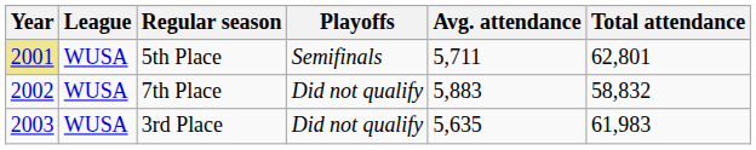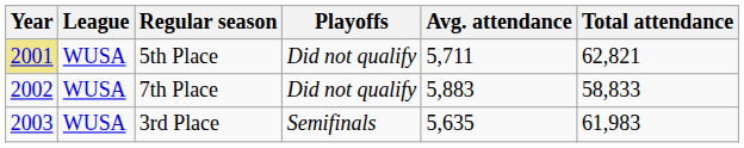 <table class="wikitable">
 <tr>
 <th>Year</th>
 <th>League</th>
 <th>Regular season</th>
 <th>Playoffs</th>
 <th>Avg. attendance</th>
 <th>Total attendance</th>
 </tr>
 <tr>
 <td style="background: khaki;"><a href='#'>2001</a></td>
 <td><a href='#'>WUSA</a></td>
 <td>5th Place</td>
-<td><em>Semifinals</em></td>
+<td><em>Did not qualify</em></td>
 <td>5,711</td>
-<td>62,801</td>
+<td>62,821</td>
 </tr>
 <tr>
 <td><a href='#'>2002</a></td>
 <td><a href='#'>WUSA</a></td>
 <td>7th Place</td>
 <td><em>Did not qualify</em></td>
 <td>5,883</td>
-<td>58,832</td>
+<td>58,833</td>
 </tr>
 <tr>
 <td><a href='#'>2003</a></td>
 <td><a href='#'>WUSA</a></td>
 <td>3rd Place</td>
-<td><em>Did not qualify</em></td>
+<td><em>Semifinals</em></td>
 <td>5,635</td>
 <td>61,983</td>
 </tr>
 </table>
